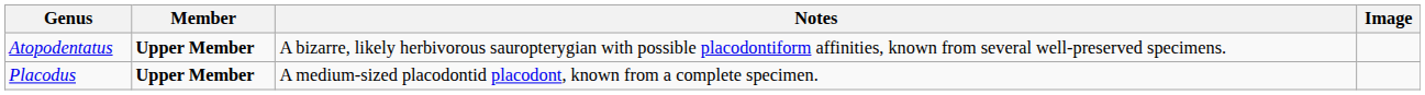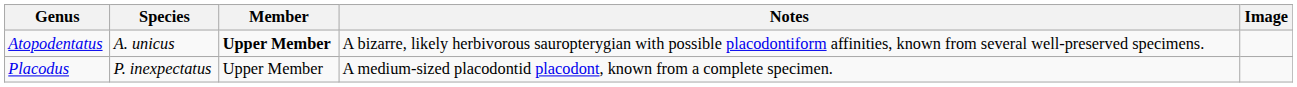 <table class="wikitable" align="center" width="100%">
 <tr>
 <th>Genus</th>
+<th>Species</th>
 <th>Member</th>
 <th>Notes</th>
 <th>Image</th>
 </tr>
 <tr>
 <td><em><a href='#'>Atopodentatus</a></em></td>
+<td><em>A. unicus</em></td>
 <td><strong>Upper Member</strong></td>
 <td>A bizarre, likely herbivorous sauropterygian with possible <a href='#'>placodontiform</a> affinities, known from several well-preserved specimens.</td>
 <td></td>
 </tr>
 <tr>
 <td><em><a href='#'>Placodus</a></em></td>
-<td><strong>Upper Member</strong></td>
+<td><em>P. inexpectatus</em></td>
+<td>Upper Member</td>
 <td>A medium-sized placodontid <a href='#'>placodont</a>, known from a complete specimen.</td>
 <td></td>
 </tr>
 </table>
